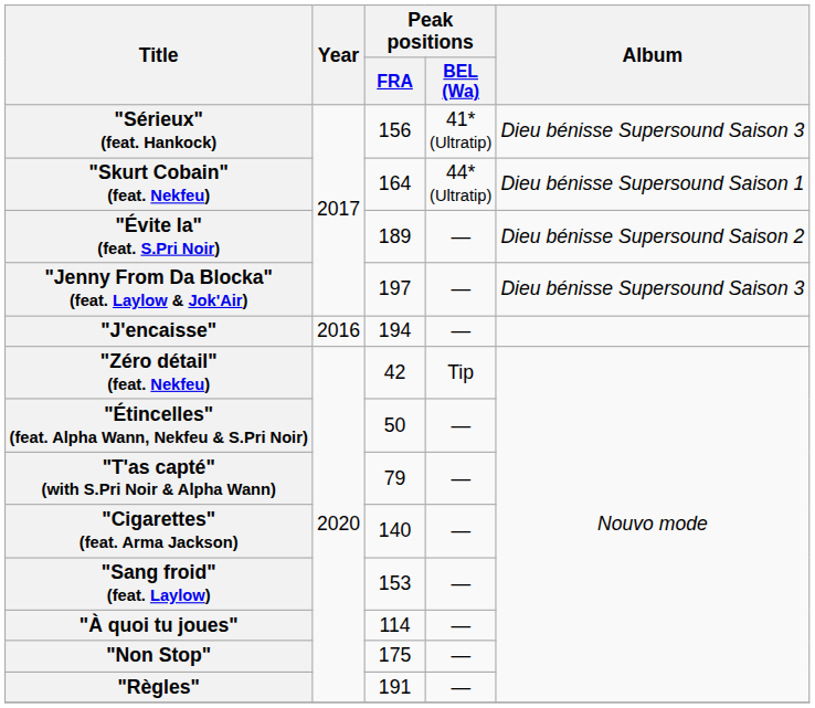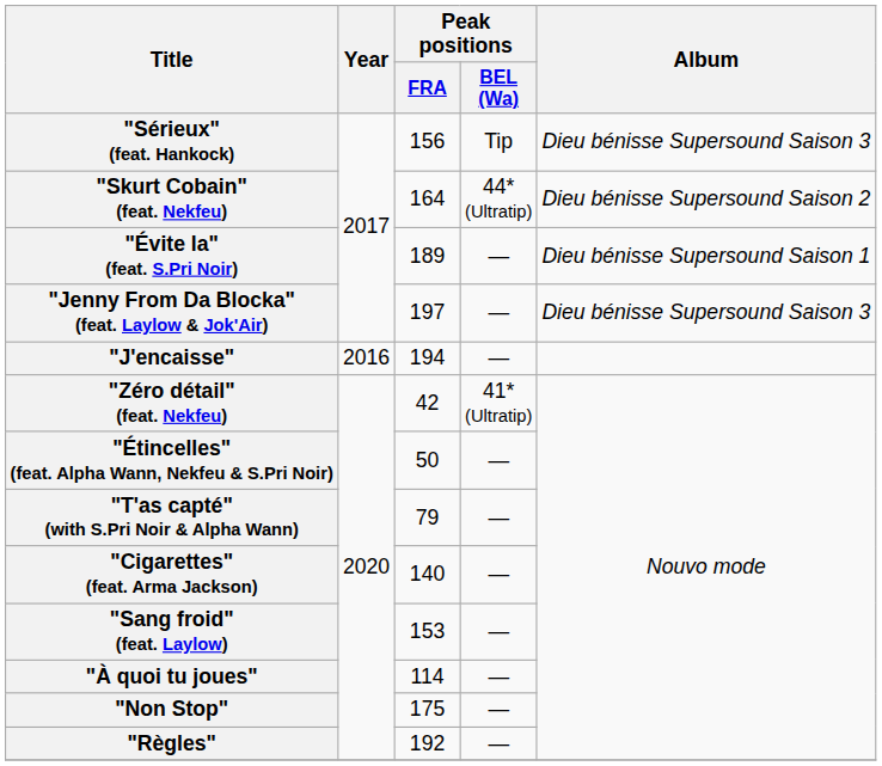 <table class="wikitable plainrowheaders" style="text-align:center">
 <tr>
 <th scope="col" rowspan="2">Title</th>
 <th scope="col" rowspan="2">Year</th>
 <th scope="col" colspan="2">Peak positions</th>
 <th scope="col" rowspan="2">Album</th>
 </tr>
 <tr>
 <th scope="col" style="width:3em;font-size:90%;"><a href='#'>FRA</a><br></th>
 <th scope="col" style="width:3em;font-size:90%;"><a href='#'>BEL <br>(Wa)</a><br></th>
 </tr>
 <tr>
 <th scope="row">"Sérieux"<br><small>(feat. Hankock)</small></th>
 <td rowspan=4>2017</td>
 <td>156</td>
-<td>41*<br><small>(Ultratip)</small></td>
+<td>Tip</td>
 <td scope="row"><em>Dieu bénisse Supersound Saison 3</em></td>
 </tr>
 <tr>
 <th scope="row">"Skurt Cobain"<br><small>(feat. <a href='#'>Nekfeu</a>)</small></th>
 <td>164</td>
 <td>44*<br><small>(Ultratip)</small></td>
-<td><em>Dieu bénisse Supersound Saison 1</em></td>
+<td><em>Dieu bénisse Supersound Saison 2</em></td>
 </tr>
 <tr>
 <th scope="row">"Évite la"<br><small>(feat. <a href='#'>S.Pri Noir</a>)</small></th>
 <td>189</td>
 <td>—</td>
-<td><em>Dieu bénisse Supersound Saison 2</em></td>
+<td><em>Dieu bénisse Supersound Saison 1</em></td>
 </tr>
 <tr>
 <th scope="row">"Jenny From Da Blocka"<br><small>(feat. <a href='#'>Laylow</a> & <a href='#'>Jok'Air</a>)</small></th>
 <td>197</td>
 <td>—</td>
 <td><em>Dieu bénisse Supersound Saison 3</em></td>
 </tr>
 <tr>
 <th scope="row">"J'encaisse"</th>
 <td>2016</td>
 <td>194</td>
 <td>—</td>
 <td scope="row"></td>
 </tr>
 <tr>
 <th scope="row">"Zéro détail"<br><small>(feat. <a href='#'>Nekfeu</a>)</small></th>
 <td rowspan=8>2020</td>
 <td>42</td>
-<td>Tip</td>
+<td>41*<br><small>(Ultratip)</small></td>
 <td scope="row" rowspan=8><em>Nouvo mode</em></td>
 </tr>
 <tr>
 <th scope="row">"Étincelles"<br><small>(feat. Alpha Wann, Nekfeu & S.Pri Noir)</small></th>
 <td>50</td>
 <td>—</td>
 </tr>
 <tr>
 <th scope="row">"T'as capté" <br> <small>(with S.Pri Noir & Alpha Wann)</small></th>
 <td>79</td>
 <td>—</td>
 </tr>
 <tr>
 <th scope="row">"Cigarettes"<br><small>(feat. Arma Jackson)</small></th>
 <td>140</td>
 <td>—</td>
 </tr>
 <tr>
 <th scope="row">"Sang froid"<br><small>(feat. <a href='#'>Laylow</a>)</small></th>
 <td>153</td>
 <td>—</td>
 </tr>
 <tr>
 <th scope="row">"À quoi tu joues"</th>
 <td>114</td>
 <td>—</td>
 </tr>
 <tr>
 <th scope="row">"Non Stop"</th>
 <td>175</td>
 <td>—</td>
 </tr>
 <tr>
 <th scope="row">"Règles"</th>
-<td>191</td>
+<td>192</td>
 <td>—</td>
 </tr>
 <tr>
 </tr>
 </table>
